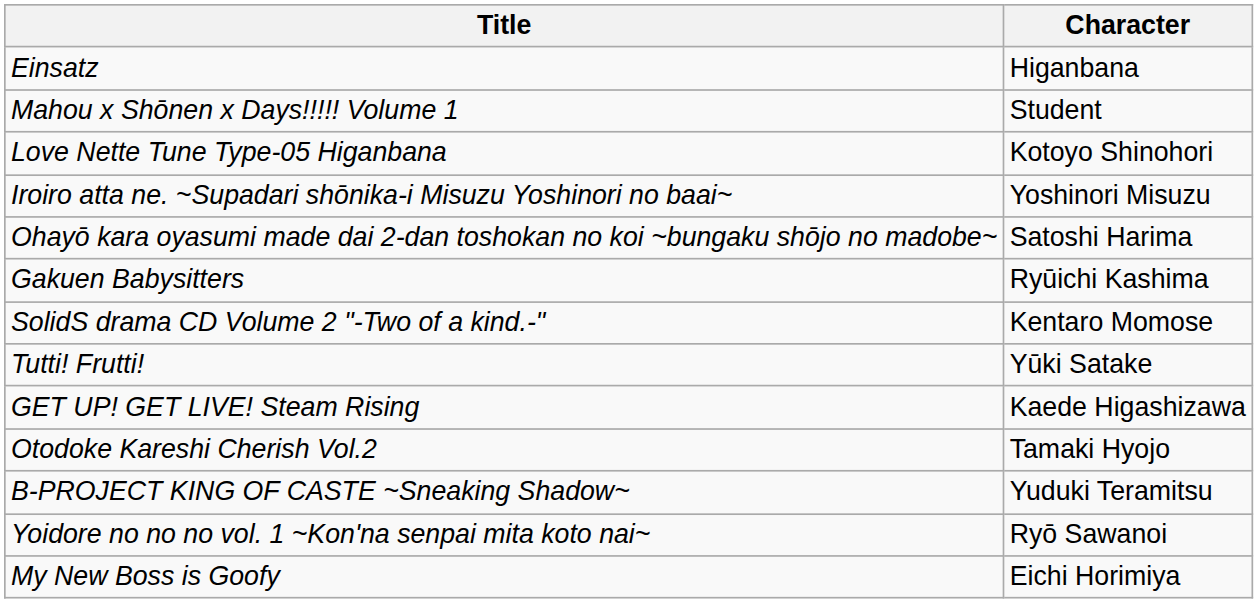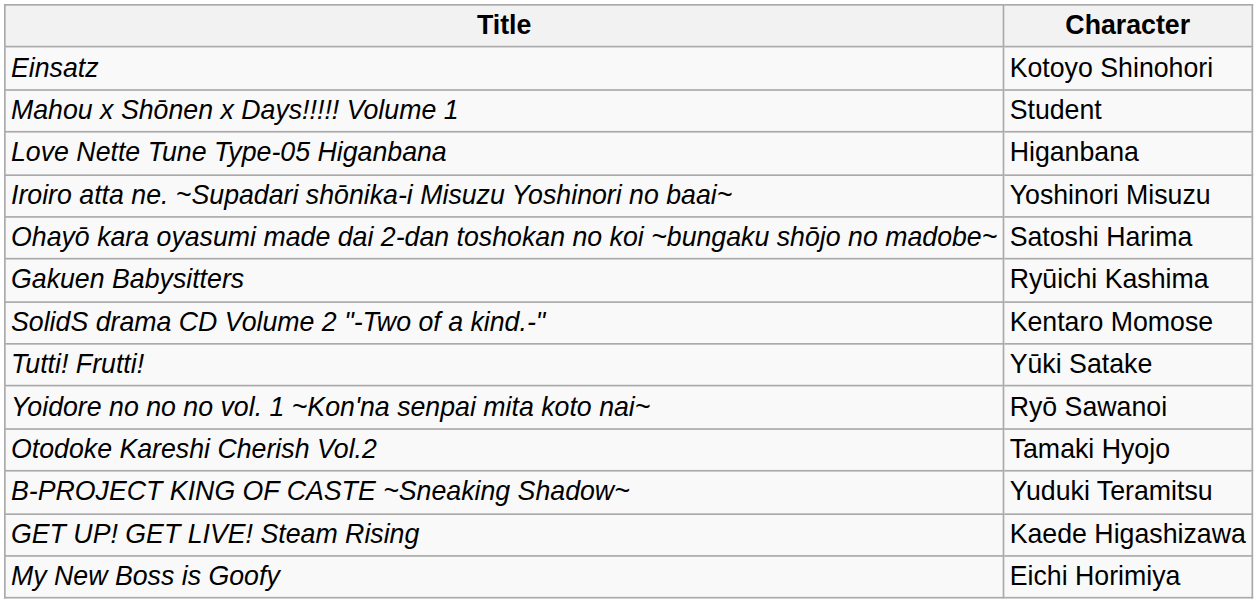 <table class="wikitable">
 <tr>
 <th>Title</th>
 <th>Character</th>
 </tr>
 <tr>
 <td><em>Einsatz</em></td>
-<td>Higanbana</td>
+<td>Kotoyo Shinohori</td>
 </tr>
 <tr>
 <td><em>Mahou x Shōnen x Days!!!!! Volume 1</em></td>
 <td>Student</td>
 </tr>
 <tr>
 <td><em>Love Nette Tune Type-05 Higanbana</em></td>
-<td>Kotoyo Shinohori</td>
+<td>Higanbana</td>
 </tr>
 <tr>
 <td><em>Iroiro atta ne. ~Supadari shōnika-i Misuzu Yoshinori no baai~</em></td>
 <td>Yoshinori Misuzu</td>
 </tr>
 <tr>
 <td><em>Ohayō kara oyasumi made dai 2-dan toshokan no koi ~bungaku shōjo no madobe~</em></td>
 <td>Satoshi Harima</td>
 </tr>
 <tr>
 <td><em>Gakuen Babysitters</em></td>
 <td>Ryūichi Kashima</td>
 </tr>
 <tr>
 <td><em>SolidS drama CD Volume 2 "-Two of a kind.-"</em></td>
 <td>Kentaro Momose</td>
 </tr>
 <tr>
 <td><em>Tutti! Frutti!</em></td>
 <td>Yūki Satake</td>
 </tr>
 <tr>
-<td><em>GET UP! GET LIVE! Steam Rising</em></td>
-<td>Kaede Higashizawa</td>
+<td><em>Yoidore no no no vol. 1  ~Kon'na senpai mita koto nai~</em></td>
+<td>Ryō Sawanoi</td>
 </tr>
 <tr>
 <td><em>Otodoke Kareshi Cherish Vol.2</em></td>
 <td>Tamaki Hyojo</td>
 </tr>
 <tr>
 <td><em>B-PROJECT KING OF CASTE ~Sneaking Shadow~</em></td>
 <td>Yuduki Teramitsu</td>
 </tr>
 <tr>
-<td><em>Yoidore no no no vol. 1  ~Kon'na senpai mita koto nai~</em></td>
-<td>Ryō Sawanoi</td>
+<td><em>GET UP! GET LIVE! Steam Rising</em></td>
+<td>Kaede Higashizawa</td>
 </tr>
 <tr>
 <td><em>My New Boss is Goofy</em></td>
 <td>Eichi Horimiya</td>
 </tr>
 </table>
